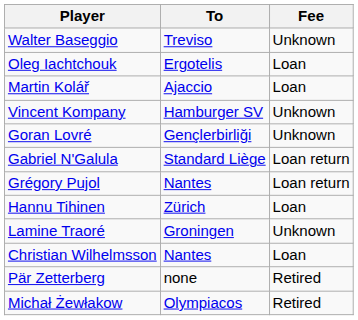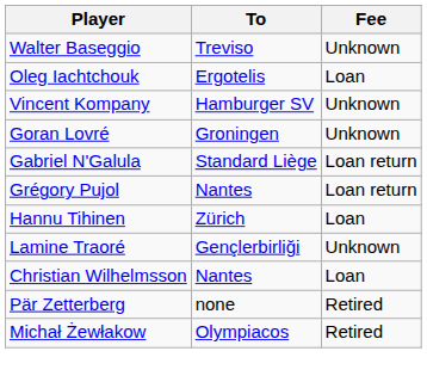 <table class="wikitable" style="text-align:left;">
 <tr>
 <th><strong>Player</strong></th>
 <th><strong>To</strong></th>
 <th><strong>Fee</strong></th>
 </tr>
 <tr>
 <td> <a href='#'>Walter Baseggio</a></td>
 <td> <a href='#'>Treviso</a></td>
 <td>Unknown</td>
 </tr>
 <tr>
 <td> <a href='#'>Oleg Iachtchouk</a></td>
 <td> <a href='#'>Ergotelis</a></td>
 <td>Loan</td>
 </tr>
 <tr>
-<td> <a href='#'>Martin Kolář</a></td>
-<td> <a href='#'>Ajaccio</a></td>
-<td>Loan</td>
-</tr>
-<tr>
 <td> <a href='#'>Vincent Kompany</a></td>
 <td> <a href='#'>Hamburger SV</a></td>
 <td>Unknown</td>
 </tr>
 <tr>
 <td> <a href='#'>Goran Lovré</a></td>
-<td> <a href='#'>Gençlerbirliği</a></td>
+<td> <a href='#'>Groningen</a></td>
 <td>Unknown</td>
 </tr>
 <tr>
 <td> <a href='#'>Gabriel N'Galula</a></td>
 <td> <a href='#'>Standard Liège</a></td>
 <td>Loan return</td>
 </tr>
 <tr>
 <td> <a href='#'>Grégory Pujol</a></td>
 <td> <a href='#'>Nantes</a></td>
 <td>Loan return</td>
 </tr>
 <tr>
 <td> <a href='#'>Hannu Tihinen</a></td>
 <td> <a href='#'>Zürich</a></td>
 <td>Loan</td>
 </tr>
 <tr>
 <td> <a href='#'>Lamine Traoré</a></td>
-<td> <a href='#'>Groningen</a></td>
+<td> <a href='#'>Gençlerbirliği</a></td>
 <td>Unknown</td>
 </tr>
 <tr>
 <td> <a href='#'>Christian Wilhelmsson</a></td>
 <td> <a href='#'>Nantes</a></td>
 <td>Loan</td>
 </tr>
 <tr>
 <td> <a href='#'>Pär Zetterberg</a></td>
 <td>none</td>
 <td>Retired</td>
 </tr>
 <tr>
 <td> <a href='#'>Michał Żewłakow</a></td>
 <td> <a href='#'>Olympiacos</a></td>
 <td>Retired</td>
 </tr>
 </table>
